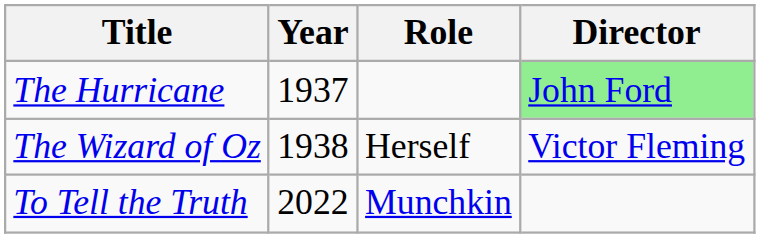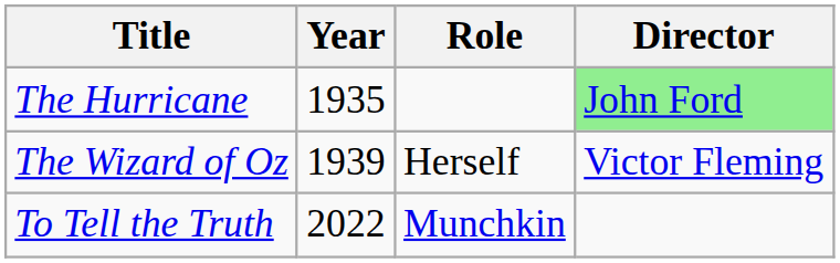 <table class="wikitable">
 <tr>
 <th scope="col">Title</th>
 <th scope="col">Year</th>
 <th scope="col">Role</th>
 <th scope="col">Director</th>
 </tr>
 <tr>
 <td><em><a href='#'>The Hurricane</a></em></td>
-<td>1937</td>
+<td>1935</td>
 <td></td>
 <td style="background: lightgreen;"><a href='#'>John Ford</a></td>
 </tr>
 <tr>
 <td><em><a href='#'>The Wizard of Oz</a></em></td>
-<td>1938</td>
+<td>1939</td>
 <td>Herself</td>
 <td><a href='#'>Victor Fleming</a></td>
 </tr>
 <tr>
 <td><em><a href='#'>To Tell the Truth</a></em></td>
 <td>2022</td>
 <td><a href='#'>Munchkin</a></td>
 <td></td>
 </tr>
 </table>
